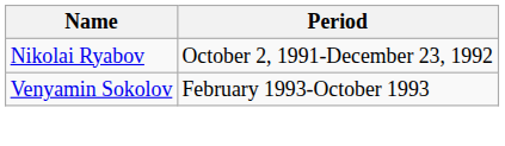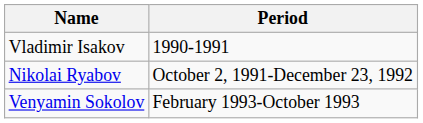 <table class="wikitable">
 <tr>
 <th>Name</th>
 <th>Period</th>
+</tr>
+<tr>
+<td>Vladimir Isakov</td>
+<td>1990-1991</td>
 </tr>
 <tr>
 <td><a href='#'>Nikolai Ryabov</a></td>
 <td>October 2, 1991-December 23, 1992</td>
 </tr>
 <tr>
 <td><a href='#'>Venyamin Sokolov</a></td>
 <td>February 1993-October 1993</td>
 </tr>
 </table>
